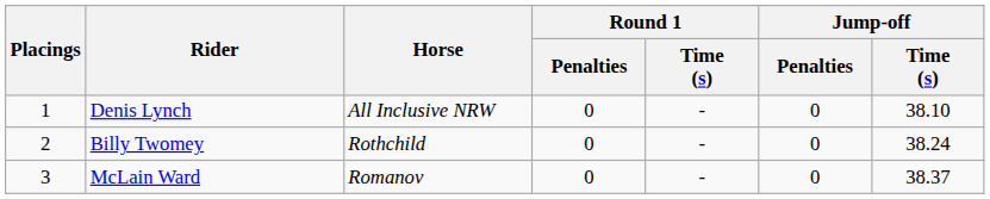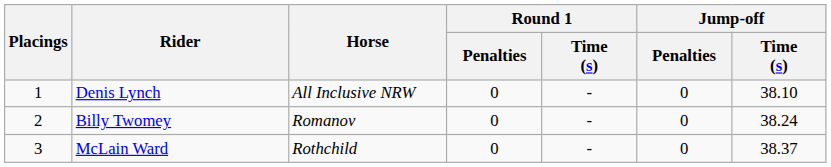 <table class="wikitable" style="font-size: 90%">
 <tr>
 <th rowspan=2 width=20>Placings </th>
 <th rowspan=2 width=180>Rider</th>
 <th rowspan=2 width=130>Horse</th>
 <th colspan=2>Round 1</th>
 <th colspan=2>Jump-off</th>
 </tr>
 <tr>
 <th width=75>Penalties</th>
 <th width=75>Time<br>(<a href='#'>s</a>)</th>
 <th width=75>Penalties</th>
 <th width=75>Time<br>(<a href='#'>s</a>)</th>
 </tr>
 <tr>
 <td align=center>1</td>
 <td> <a href='#'>Denis Lynch</a></td>
 <td><em>All Inclusive NRW</em></td>
 <td align=center>0</td>
 <td align=center>-</td>
 <td align=center>0</td>
 <td align=center>38.10</td>
 </tr>
 <tr>
 <td align=center>2</td>
 <td> <a href='#'>Billy Twomey</a></td>
-<td><em>Rothchild</em></td>
+<td><em>Romanov</em></td>
 <td align=center>0</td>
 <td align=center>-</td>
 <td align=center>0</td>
 <td align=center>38.24</td>
 </tr>
 <tr>
 <td align=center>3</td>
 <td> <a href='#'>McLain Ward</a></td>
-<td><em>Romanov</em></td>
+<td><em>Rothchild</em></td>
 <td align=center>0</td>
 <td align=center>-</td>
 <td align=center>0</td>
 <td align=center>38.37</td>
 </tr>
 </table>
